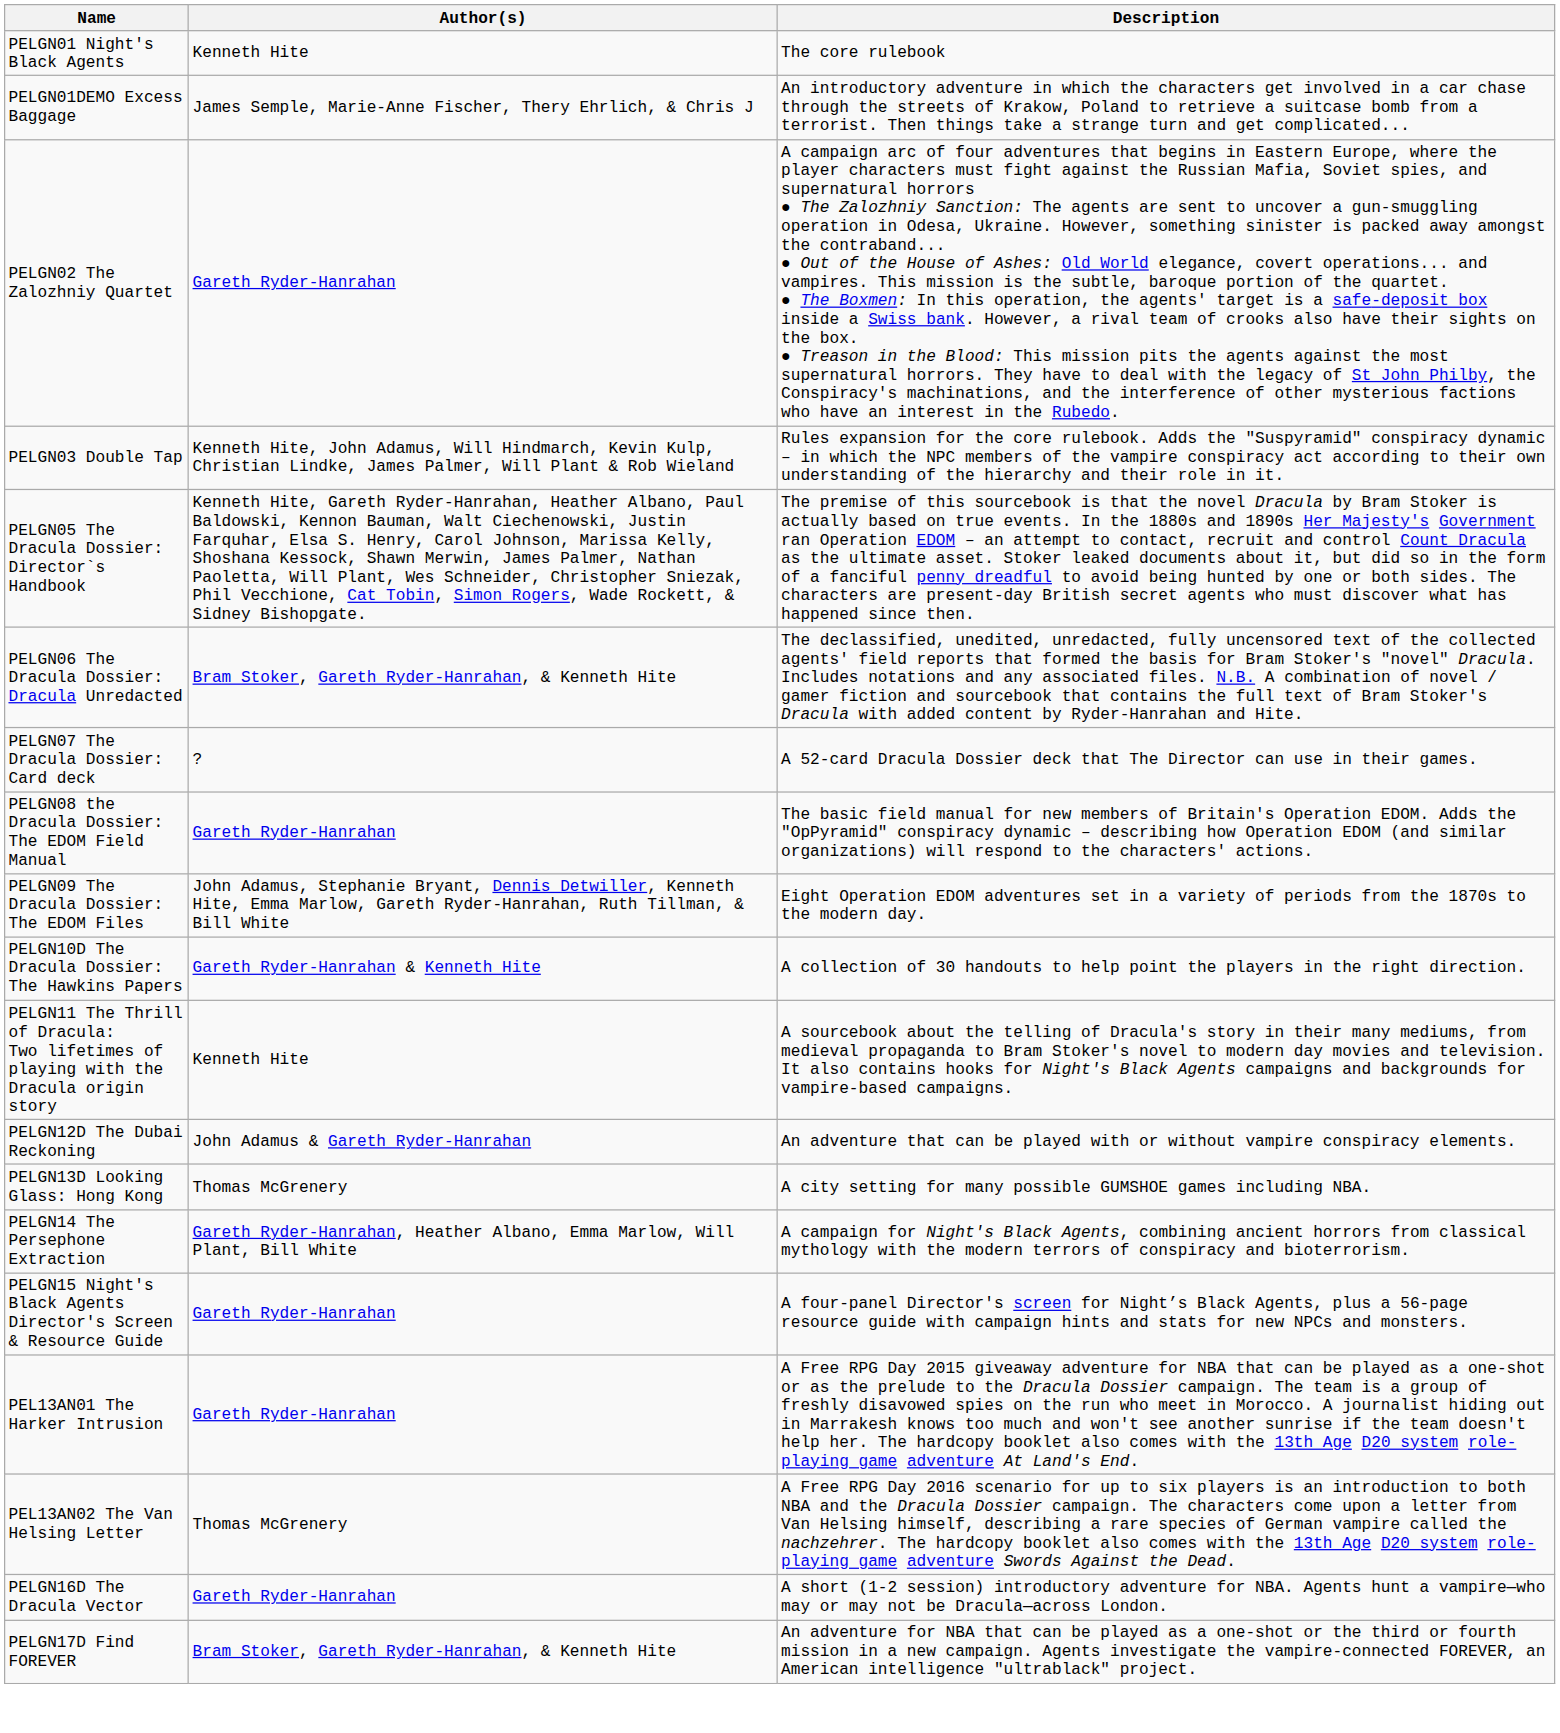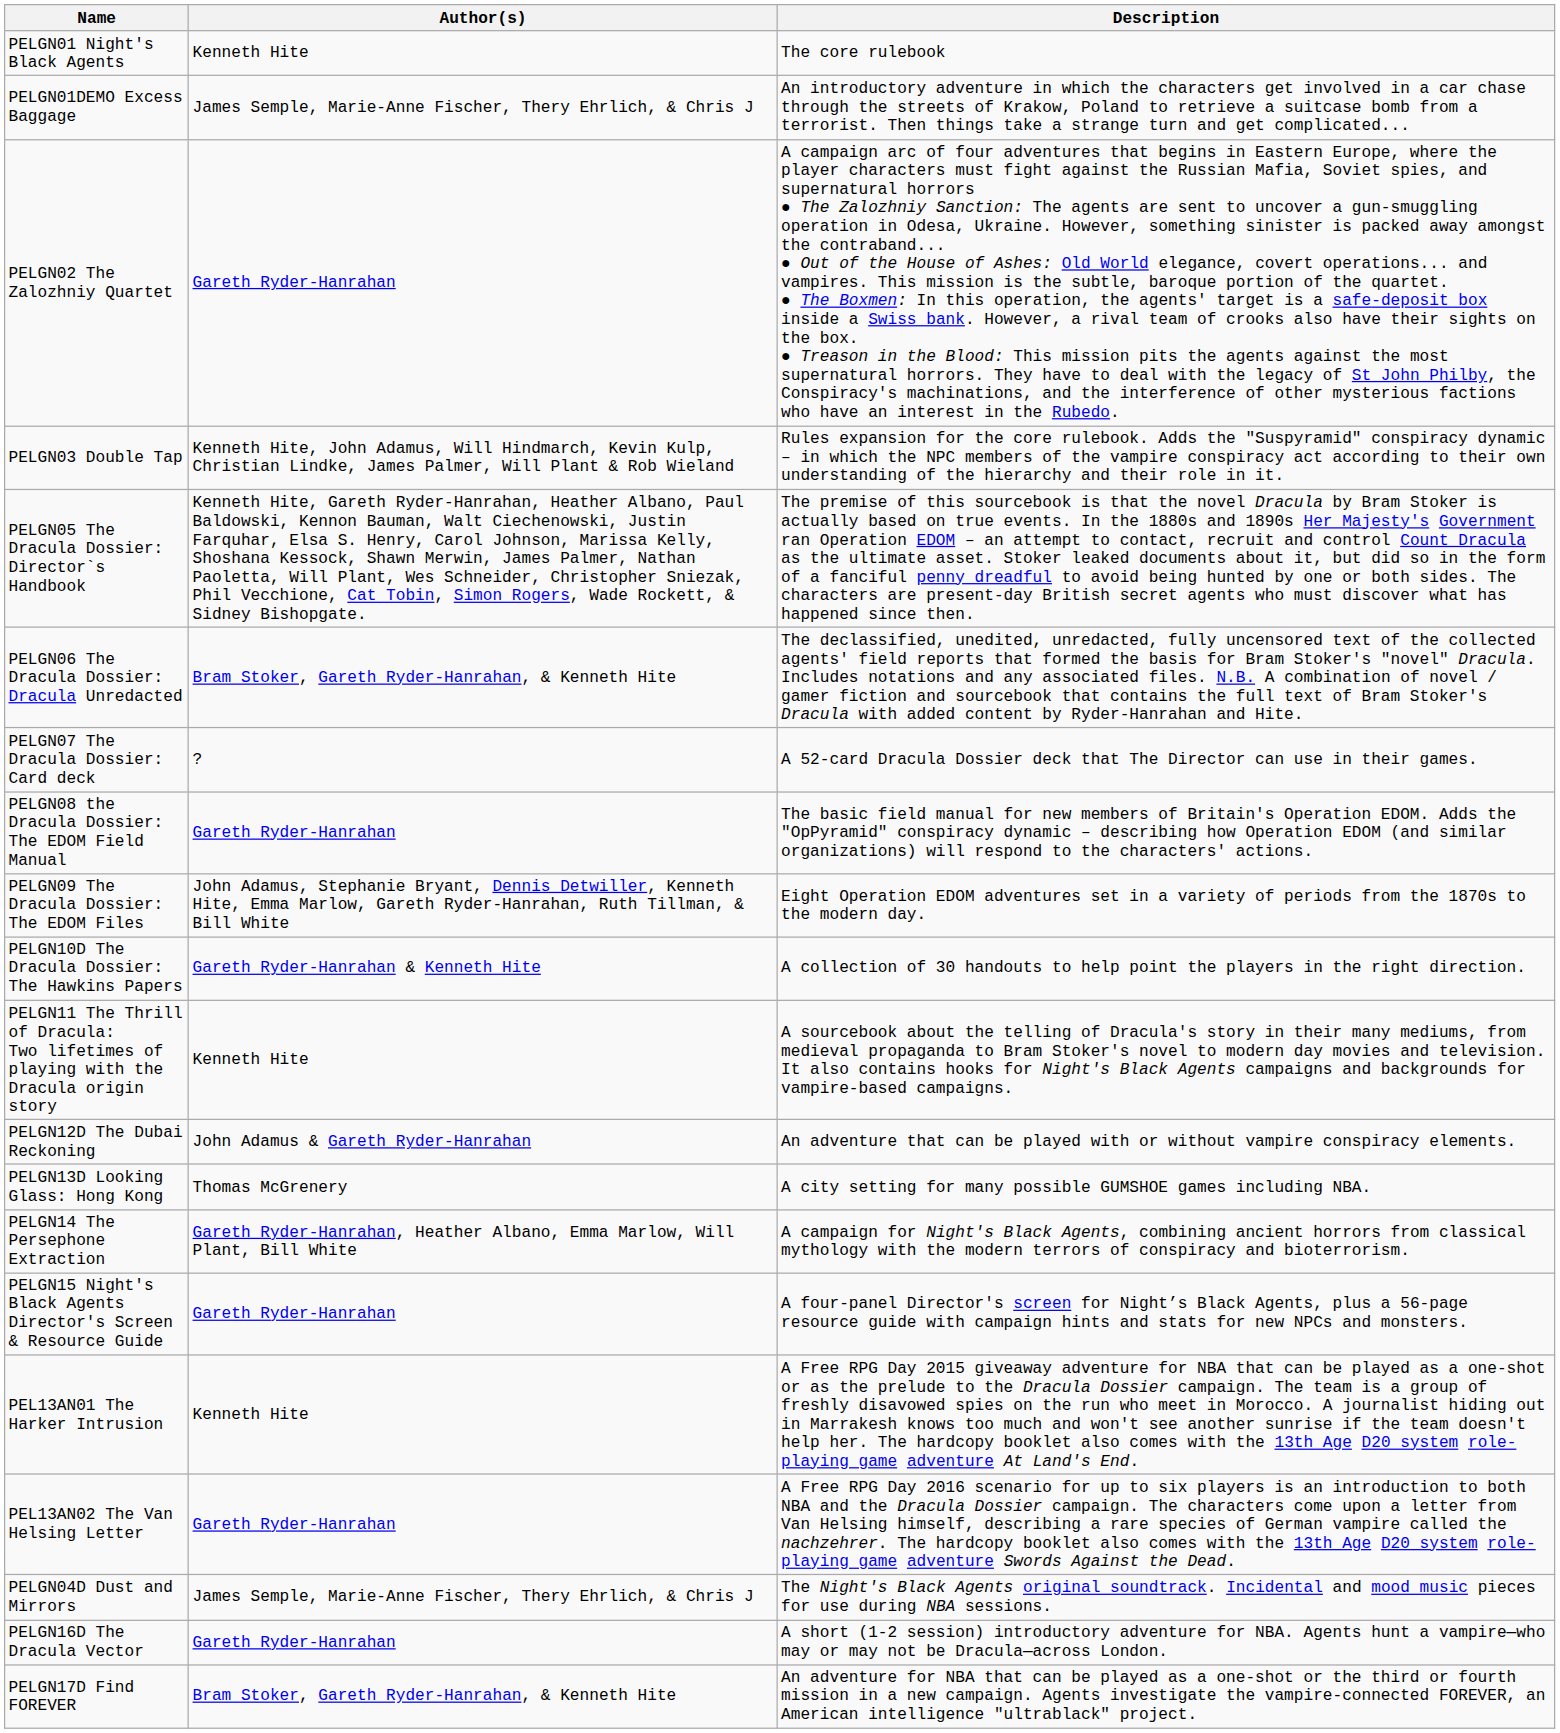 <table class="wikitable">
 <tr>
 <th>Name</th>
 <th>Author(s)</th>
 <th>Description</th>
 </tr>
 <tr>
 <td>PELGN01 Night's Black Agents</td>
 <td>Kenneth Hite</td>
 <td>The core rulebook</td>
 </tr>
 <tr>
 <td>PELGN01DEMO Excess Baggage</td>
 <td>James Semple, Marie-Anne Fischer, Thery Ehrlich, & Chris J</td>
 <td>An introductory adventure in which the characters get involved in a car chase through the streets of Krakow, Poland to retrieve a suitcase bomb from a terrorist. Then things take a strange turn and get complicated...</td>
 </tr>
 <tr>
 <td>PELGN02 The Zalozhniy Quartet</td>
 <td><a href='#'>Gareth Ryder-Hanrahan</a></td>
 <td>A campaign arc of four adventures that begins in Eastern Europe, where the player characters must fight against the Russian Mafia, Soviet spies, and supernatural horrors<br>● <em>The Zalozhniy Sanction:</em> The agents are sent to uncover a gun-smuggling operation in Odesa, Ukraine. However, something sinister is packed away amongst the contraband...<br>● <em>Out of the House of Ashes:</em> <a href='#'>Old World</a> elegance, covert operations... and vampires. This mission is the subtle, baroque portion of the quartet.<br>● <em><a href='#'>The Boxmen</a>:</em> In this operation, the agents' target is a <a href='#'>safe</a><a href='#'>-deposit box</a> inside a <a href='#'>Swiss bank</a>. However, a rival team of crooks also have their sights on the box.<br>● <em>Treason in the Blood:</em> This mission pits the agents against the most supernatural horrors. They have to deal with the legacy of <a href='#'>St John Philby</a>, the Conspiracy's machinations, and the interference of other mysterious factions who have an interest in the <a href='#'>Rubedo</a>.</td>
 </tr>
 <tr>
 <td>PELGN03 Double Tap</td>
 <td>Kenneth Hite, John Adamus, Will Hindmarch, Kevin Kulp, Christian Lindke, James Palmer, Will Plant & Rob Wieland</td>
 <td>Rules expansion for the core rulebook. Adds the "Suspyramid" conspiracy dynamic – in which the NPC members of the vampire conspiracy act according to their own understanding of the hierarchy and their role in it.</td>
 </tr>
 <tr>
 <td>PELGN05 The Dracula Dossier:<br>Director`s Handbook</td>
 <td>Kenneth Hite, Gareth Ryder-Hanrahan, Heather Albano, Paul Baldowski, Kennon Bauman, Walt Ciechenowski, Justin Farquhar, Elsa S. Henry, Carol Johnson, Marissa Kelly, Shoshana Kessock, Shawn Merwin, James Palmer, Nathan Paoletta, Will Plant, Wes Schneider, Christopher Sniezak, Phil Vecchione, <a href='#'>Cat Tobin</a>, <a href='#'>Simon Rogers</a>, Wade Rockett, & Sidney Bishopgate.</td>
 <td>The premise of this sourcebook is that the novel <em>Dracula</em> by Bram Stoker is actually based on true events. In the 1880s and 1890s <a href='#'>Her Majesty's</a> <a href='#'>Government</a> ran Operation <a href='#'>EDOM</a> – an attempt to contact, recruit and control <a href='#'>Count Dracula</a> as the ultimate asset. Stoker leaked documents about it, but did so in the form of a fanciful <a href='#'>penny dreadful</a> to avoid being hunted by one or both sides. The characters are present-day British secret agents who must discover what has happened since then.</td>
 </tr>
 <tr>
 <td>PELGN06 The Dracula Dossier:<br><a href='#'>Dracula</a> Unredacted</td>
 <td><a href='#'>Bram Stoker</a>, <a href='#'>Gareth Ryder-Hanrahan</a>, & Kenneth Hite</td>
 <td>The declassified, unedited, unredacted, fully uncensored text of the collected agents' field reports that formed the basis for Bram Stoker's "novel" <em>Dracula</em>. Includes notations and any associated files. <a href='#'>N.B.</a> A combination of novel / gamer fiction and sourcebook that contains the full text of Bram Stoker's <em>Dracula</em> with added content by Ryder-Hanrahan and Hite.</td>
 </tr>
 <tr>
 <td>PELGN07 The Dracula Dossier: Card deck</td>
 <td>?</td>
 <td>A 52-card Dracula Dossier deck that The Director can use in their games.</td>
 </tr>
 <tr>
 <td>PELGN08 the Dracula Dossier:<br>The EDOM Field Manual</td>
 <td><a href='#'>Gareth Ryder-Hanrahan</a></td>
 <td>The basic field manual for new members of Britain's Operation EDOM. Adds the "OpPyramid" conspiracy dynamic – describing how Operation EDOM (and similar organizations) will respond to the characters' actions.</td>
 </tr>
 <tr>
 <td>PELGN09 The Dracula Dossier:<br>The EDOM Files</td>
 <td>John Adamus, Stephanie Bryant, <a href='#'>Dennis Detwiller</a>, Kenneth Hite, Emma Marlow, Gareth Ryder-Hanrahan, Ruth Tillman, & Bill White</td>
 <td>Eight Operation EDOM adventures set in a variety of periods from the 1870s to the modern day.</td>
 </tr>
 <tr>
 <td>PELGN10D The Dracula Dossier:<br>The Hawkins Papers</td>
 <td><a href='#'>Gareth Ryder-Hanrahan</a> & <a href='#'>Kenneth Hite</a></td>
 <td>A collection of 30 handouts to help point the players in the right direction.</td>
 </tr>
 <tr>
 <td>PELGN11 The Thrill of Dracula:<br>Two lifetimes of playing with the Dracula origin story</td>
 <td>Kenneth Hite</td>
 <td>A sourcebook about the telling of Dracula's story in their many mediums, from medieval propaganda to Bram Stoker's novel to modern day movies and television. It also contains hooks for <em>Night's Black Agents</em> campaigns and backgrounds for vampire-based campaigns.</td>
 </tr>
 <tr>
 <td>PELGN12D The Dubai Reckoning</td>
 <td>John Adamus & <a href='#'>Gareth Ryder-Hanrahan</a></td>
 <td>An adventure that can be played with or without vampire conspiracy elements.</td>
 </tr>
 <tr>
 <td>PELGN13D Looking Glass: Hong Kong</td>
 <td>Thomas McGrenery</td>
 <td>A city setting for many possible GUMSHOE games including NBA.</td>
 </tr>
 <tr>
 <td>PELGN14 The Persephone Extraction</td>
 <td><a href='#'>Gareth Ryder-Hanrahan</a>, Heather Albano, Emma Marlow, Will Plant, Bill White</td>
 <td>A campaign for <em>Night's Black Agents</em>, combining ancient horrors from classical mythology with the modern terrors of conspiracy and bioterrorism.</td>
 </tr>
 <tr>
 <td>PELGN15 Night's Black Agents Director's Screen & Resource Guide</td>
 <td><a href='#'>Gareth Ryder-Hanrahan</a></td>
 <td>A four-panel Director's <a href='#'>screen</a> for Night’s Black Agents, plus a 56-page resource guide with campaign hints and stats for new NPCs and monsters.</td>
 </tr>
 <tr>
 <td>PEL13AN01 The Harker Intrusion</td>
-<td><a href='#'>Gareth Ryder-Hanrahan</a></td>
+<td>Kenneth Hite</td>
 <td>A Free RPG Day 2015 giveaway adventure for NBA that can be played as a one-shot or as the prelude to the <em>Dracula Dossier</em> campaign. The team is a group of freshly disavowed spies on the run who meet in Morocco. A journalist hiding out in Marrakesh knows too much and won't see another sunrise if the team doesn't help her. The hardcopy booklet also comes with the <a href='#'>13th Age</a> <a href='#'>D20 system</a> <a href='#'>role-playing game</a> <a href='#'>adventure</a> <em>At Land's End</em>.</td>
 </tr>
 <tr>
 <td>PEL13AN02 The Van Helsing Letter</td>
-<td>Thomas McGrenery</td>
+<td><a href='#'>Gareth Ryder-Hanrahan</a></td>
 <td>A Free RPG Day 2016 scenario for up to six players is an introduction to both NBA and the <em>Dracula Dossier</em> campaign. The characters come upon a letter from Van Helsing himself, describing a rare species of German vampire called the <em>nachzehrer</em>.  The hardcopy booklet also comes with the <a href='#'>13th Age</a> <a href='#'>D20 system</a> <a href='#'>role-playing game</a> <a href='#'>adventure</a> <em>Swords Against the Dead</em>.</td>
+</tr>
+<tr>
+<td>PELGN04D Dust and Mirrors</td>
+<td>James Semple, Marie-Anne Fischer, Thery Ehrlich, & Chris J</td>
+<td>The <em>Night's Black Agents</em> <a href='#'>original soundtrack</a>. <a href='#'>Incidental</a> and <a href='#'>mood music</a> pieces for use during <em>NBA</em> sessions.</td>
 </tr>
 <tr>
 <td>PELGN16D The Dracula Vector</td>
 <td><a href='#'>Gareth Ryder-Hanrahan</a></td>
 <td>A short (1-2 session) introductory adventure for NBA. Agents hunt a vampire—who may or may not be Dracula—across London.</td>
 </tr>
 <tr>
 <td>PELGN17D Find FOREVER</td>
 <td><a href='#'>Bram Stoker</a>, <a href='#'>Gareth Ryder-Hanrahan</a>, & Kenneth Hite</td>
 <td>An adventure for NBA that can be played as a one-shot or the third or fourth mission in a new campaign. Agents investigate the vampire-connected FOREVER, an American intelligence "ultrablack" project.</td>
 </tr>
 </table>
